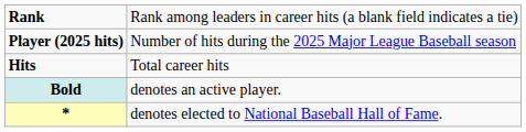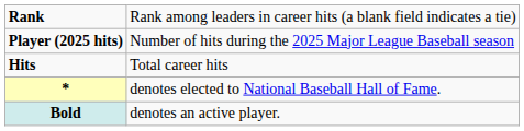 <table class="wikitable" style="font-size:100%;">
 <tr>
 <td><strong>Rank</strong></td>
 <td>Rank among leaders in career hits (a blank field indicates a tie)</td>
 </tr>
 <tr>
 <td><strong>Player (2025 hits)</strong></td>
 <td>Number of hits during the <a href='#'>2025 Major League Baseball season</a></td>
 </tr>
 <tr>
 <td><strong>Hits</strong></td>
 <td>Total career hits</td>
 </tr>
 <tr>
+<th scope="row" style="background-color:#ffffbb">*</th>
+<td>denotes elected to <a href='#'>National Baseball Hall of Fame</a>.</td>
+</tr>
+<tr>
 <th scope="row" style="background:#cfecec;"><strong>Bold</strong></th>
 <td>denotes an active player.</td>
 </tr>
-<tr>
-<th scope="row" style="background-color:#ffffbb">*</th>
-<td>denotes elected to <a href='#'>National Baseball Hall of Fame</a>.</td>
-</tr>
 </table>
